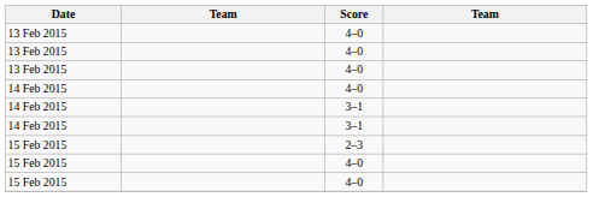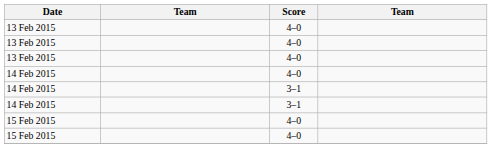 <table class="wikitable" width=50%>
 <tr>
 <th width=20%>Date</th>
 <th width=35%>Team</th>
 <th width=10%>Score</th>
 <th width=35%>Team</th>
 </tr>
 <tr>
 <td>13 Feb 2015</td>
 <td style="text-align:right;"></td>
 <td style="text-align:center;">4–0</td>
 <td></td>
 </tr>
 <tr>
 <td>13 Feb 2015</td>
 <td style="text-align:right;"></td>
 <td style="text-align:center;">4–0</td>
 <td></td>
 </tr>
 <tr>
 <td>13 Feb 2015</td>
 <td style="text-align:right;"></td>
 <td style="text-align:center;">4–0</td>
 <td></td>
 </tr>
 <tr>
 <td>14 Feb 2015</td>
 <td style="text-align:right;"></td>
 <td style="text-align:center;">4–0</td>
 <td></td>
 </tr>
 <tr>
 <td>14 Feb 2015</td>
 <td style="text-align:right;"></td>
 <td style="text-align:center;">3–1</td>
 <td></td>
 </tr>
 <tr>
 <td>14 Feb 2015</td>
 <td style="text-align:right;"></td>
 <td style="text-align:center;">3–1</td>
 <td></td>
 </tr>
 <tr>
 <td>15 Feb 2015</td>
 <td style="text-align:right;"></td>
-<td style="text-align:center;">2–3</td>
-<td></td>
-</tr>
-<tr>
-<td>15 Feb 2015</td>
-<td style="text-align:right;"></td>
 <td style="text-align:center;">4–0</td>
 <td></td>
 </tr>
 <tr>
 <td>15 Feb 2015</td>
 <td style="text-align:right;"></td>
 <td style="text-align:center;">4–0</td>
 <td></td>
 </tr>
 <tr>
 </tr>
 </table>
